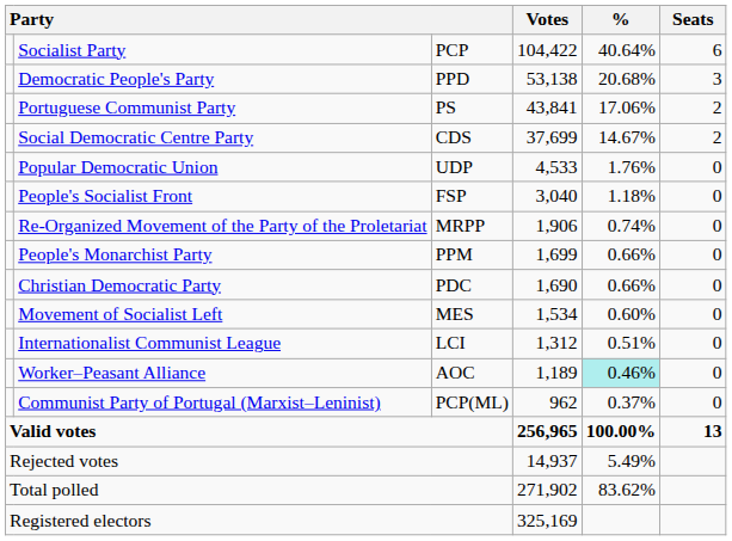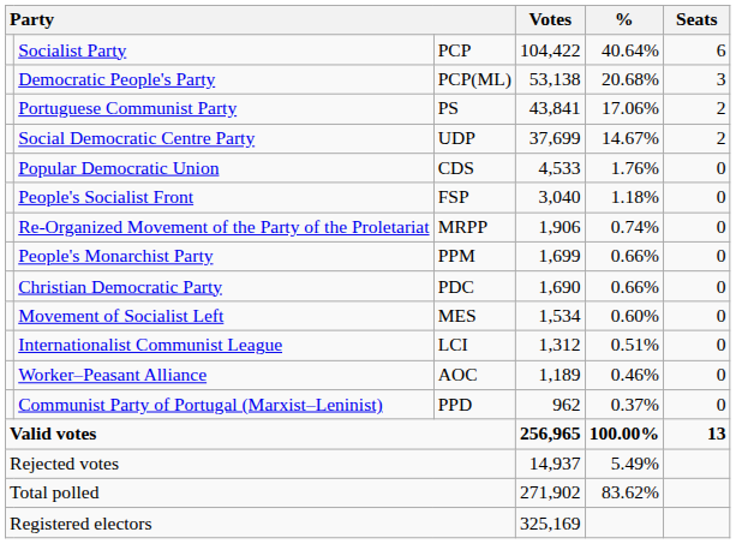 <table class="wikitable" border="1" style="text-align:right;">
 <tr>
 <th style="text-align:left;" colspan=3>Party</th>
 <th align=center width="50">Votes</th>
 <th align=center width="50">%</th>
 <th align=center width="50">Seats</th>
 </tr>
 <tr>
 <td></td>
 <td align=left><a href='#'>Socialist Party</a></td>
 <td align=left>PCP</td>
 <td>104,422</td>
 <td>40.64%</td>
 <td>6</td>
 </tr>
 <tr>
 <td></td>
 <td align=left><a href='#'>Democratic People's Party</a></td>
-<td align=left>PPD</td>
+<td align=left>PCP(ML)</td>
 <td>53,138</td>
 <td>20.68%</td>
 <td>3</td>
 </tr>
 <tr>
 <td></td>
 <td align=left><a href='#'>Portuguese Communist Party</a></td>
 <td align=left>PS</td>
 <td>43,841</td>
 <td>17.06%</td>
 <td>2</td>
 </tr>
 <tr>
 <td></td>
 <td align=left style="white-space: nowrap;"><a href='#'>Social Democratic Centre Party</a></td>
-<td align=left>CDS</td>
+<td align=left>UDP</td>
 <td>37,699</td>
 <td>14.67%</td>
 <td>2</td>
 </tr>
 <tr>
 <td></td>
 <td align=left><a href='#'>Popular Democratic Union</a></td>
-<td align=left>UDP</td>
+<td align=left>CDS</td>
 <td>4,533</td>
 <td>1.76%</td>
 <td>0</td>
 </tr>
 <tr>
 <td></td>
 <td align=left><a href='#'>People's Socialist Front</a></td>
 <td align=left>FSP</td>
 <td>3,040</td>
 <td>1.18%</td>
 <td>0</td>
 </tr>
 <tr>
 <td></td>
 <td align=left><a href='#'>Re-Organized Movement of the Party of the Proletariat</a></td>
 <td align=left>MRPP</td>
 <td>1,906</td>
 <td>0.74%</td>
 <td>0</td>
 </tr>
 <tr>
 <td></td>
 <td align=left><a href='#'>People's Monarchist Party</a></td>
 <td align=left>PPM</td>
 <td>1,699</td>
 <td>0.66%</td>
 <td>0</td>
 </tr>
 <tr>
 <td></td>
 <td align=left style="white-space: nowrap;"><a href='#'>Christian Democratic Party</a></td>
 <td align=left>PDC</td>
 <td>1,690</td>
 <td>0.66%</td>
 <td>0</td>
 </tr>
 <tr>
 <td></td>
 <td align=left><a href='#'>Movement of Socialist Left</a></td>
 <td align=left>MES</td>
 <td>1,534</td>
 <td>0.60%</td>
 <td>0</td>
 </tr>
 <tr>
 <td></td>
 <td align=left><a href='#'>Internationalist Communist League</a></td>
 <td align=left>LCI</td>
 <td>1,312</td>
 <td>0.51%</td>
 <td>0</td>
 </tr>
 <tr>
 <td></td>
 <td align=left><a href='#'>Worker–Peasant Alliance</a></td>
 <td align=left>AOC</td>
 <td>1,189</td>
-<td style="background: paleturquoise;">0.46%</td>
+<td>0.46%</td>
 <td>0</td>
 </tr>
 <tr>
 <td></td>
 <td align=left><a href='#'>Communist Party of Portugal (Marxist–Leninist)</a></td>
-<td align=left>PCP(ML)</td>
+<td align=left>PPD</td>
 <td>962</td>
 <td>0.37%</td>
 <td>0</td>
 </tr>
 <tr style="font-weight:bold">
 <td align=left colspan=3>Valid votes</td>
 <td>256,965</td>
 <td>100.00%</td>
 <td>13</td>
 </tr>
 <tr>
 <td align=left colspan=3>Rejected votes</td>
 <td>14,937</td>
 <td>5.49%</td>
 <td></td>
 </tr>
 <tr>
 <td align=left colspan=3>Total polled</td>
 <td>271,902</td>
 <td>83.62%</td>
 <td></td>
 </tr>
 <tr>
 <td align=left colspan=3>Registered electors</td>
 <td>325,169</td>
 <td></td>
 <td></td>
 </tr>
 </table>
